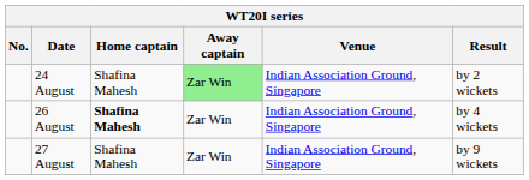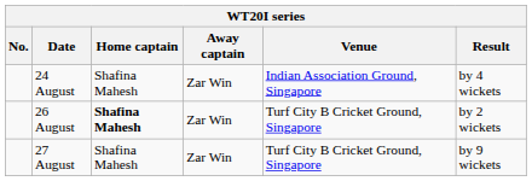 <table class="wikitable">
 <tr>
 <th colspan="9">WT20I series</th>
 </tr>
 <tr>
 <th>No.</th>
 <th>Date</th>
 <th>Home captain</th>
 <th>Away captain</th>
 <th>Venue</th>
 <th>Result</th>
 </tr>
 <tr>
 <td></td>
 <td>24 August</td>
 <td>Shafina Mahesh</td>
-<td style="background: lightgreen;">Zar Win</td>
+<td>Zar Win</td>
 <td><a href='#'>Indian Association Ground</a>, <a href='#'>Singapore</a></td>
-<td> by 2 wickets</td>
+<td> by 4 wickets</td>
 </tr>
 <tr>
 <td></td>
 <td>26 August</td>
 <td><strong>Shafina Mahesh</strong></td>
 <td>Zar Win</td>
-<td><a href='#'>Indian Association Ground</a>, <a href='#'>Singapore</a></td>
-<td> by 4 wickets</td>
+<td>Turf City B Cricket Ground, <a href='#'>Singapore</a></td>
+<td> by 2 wickets</td>
 </tr>
 <tr>
 <td></td>
 <td>27 August</td>
 <td>Shafina Mahesh</td>
 <td>Zar Win</td>
-<td><a href='#'>Indian Association Ground</a>, <a href='#'>Singapore</a></td>
+<td>Turf City B Cricket Ground, <a href='#'>Singapore</a></td>
 <td> by 9 wickets</td>
 </tr>
 </table>
